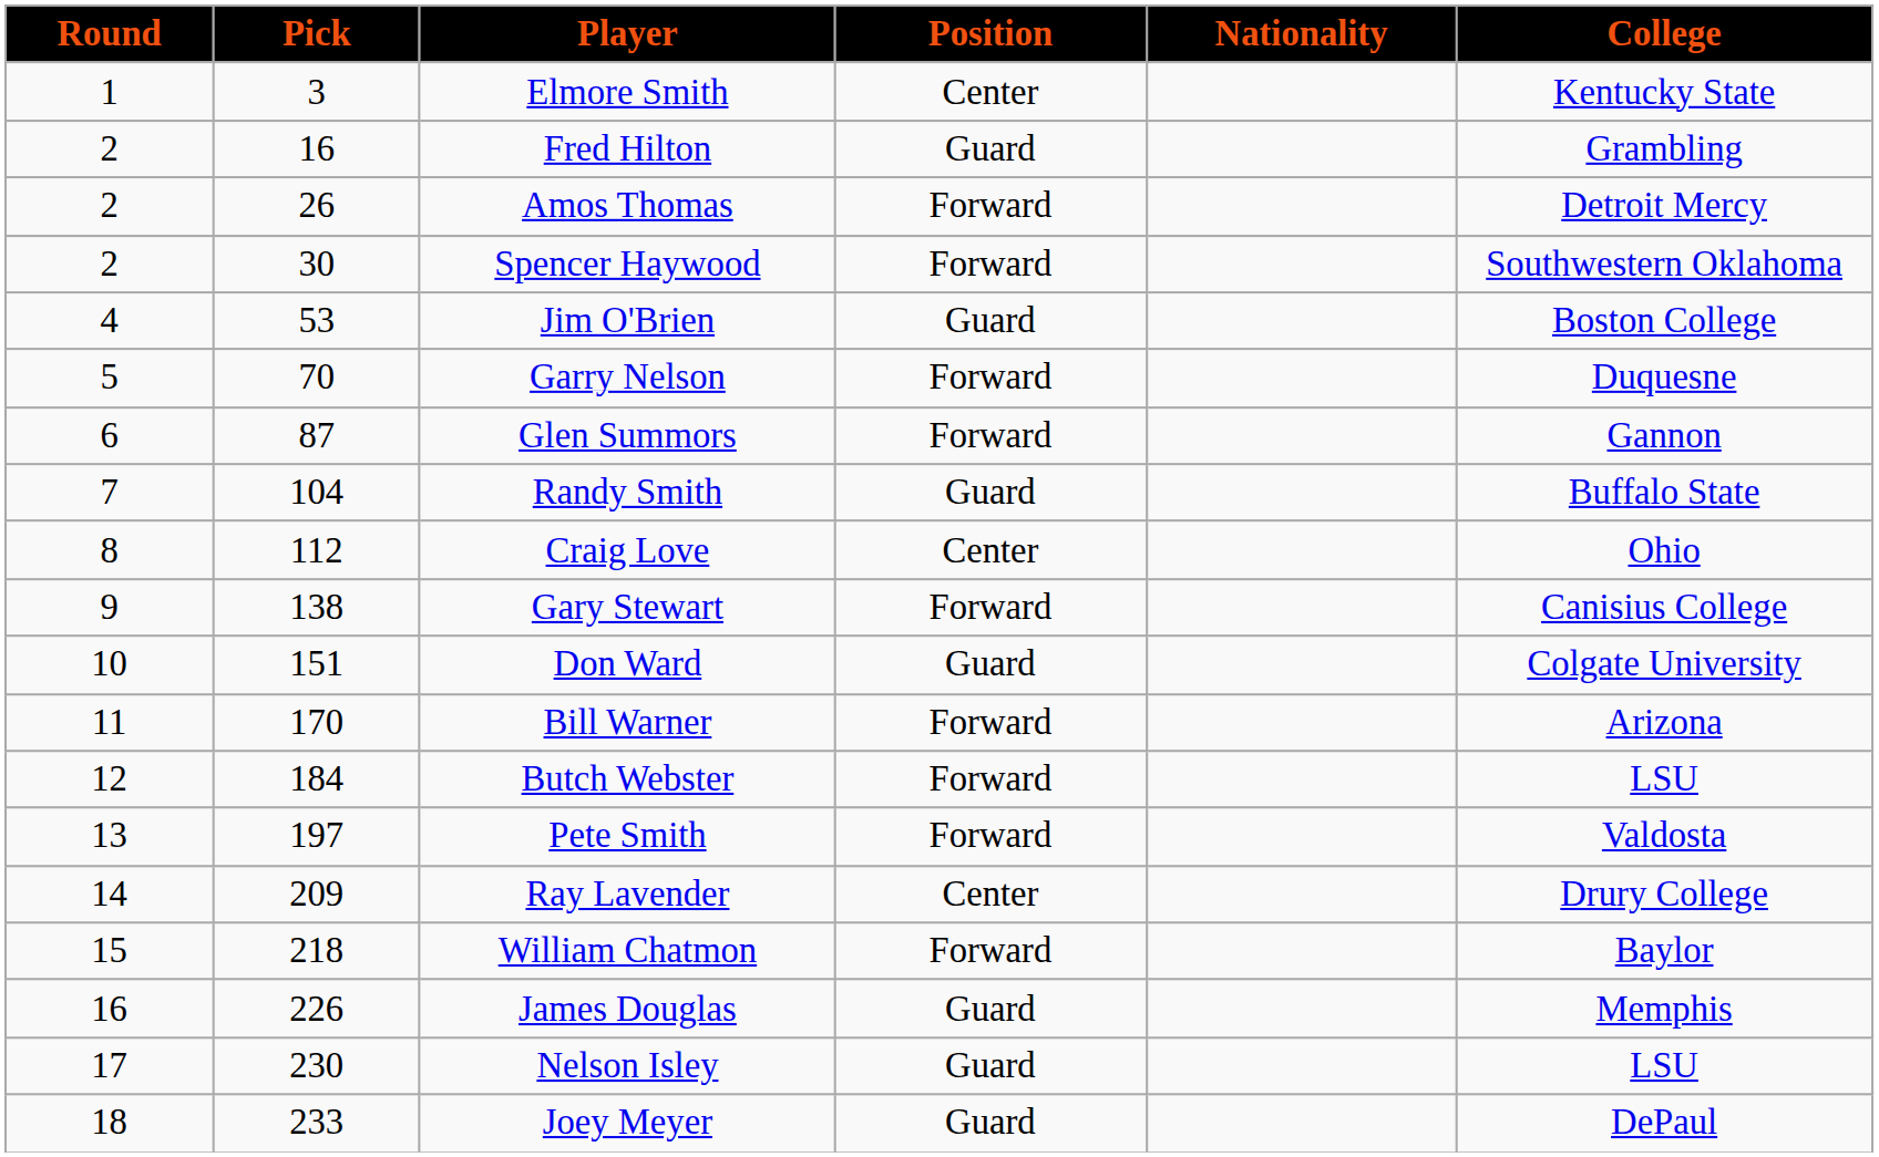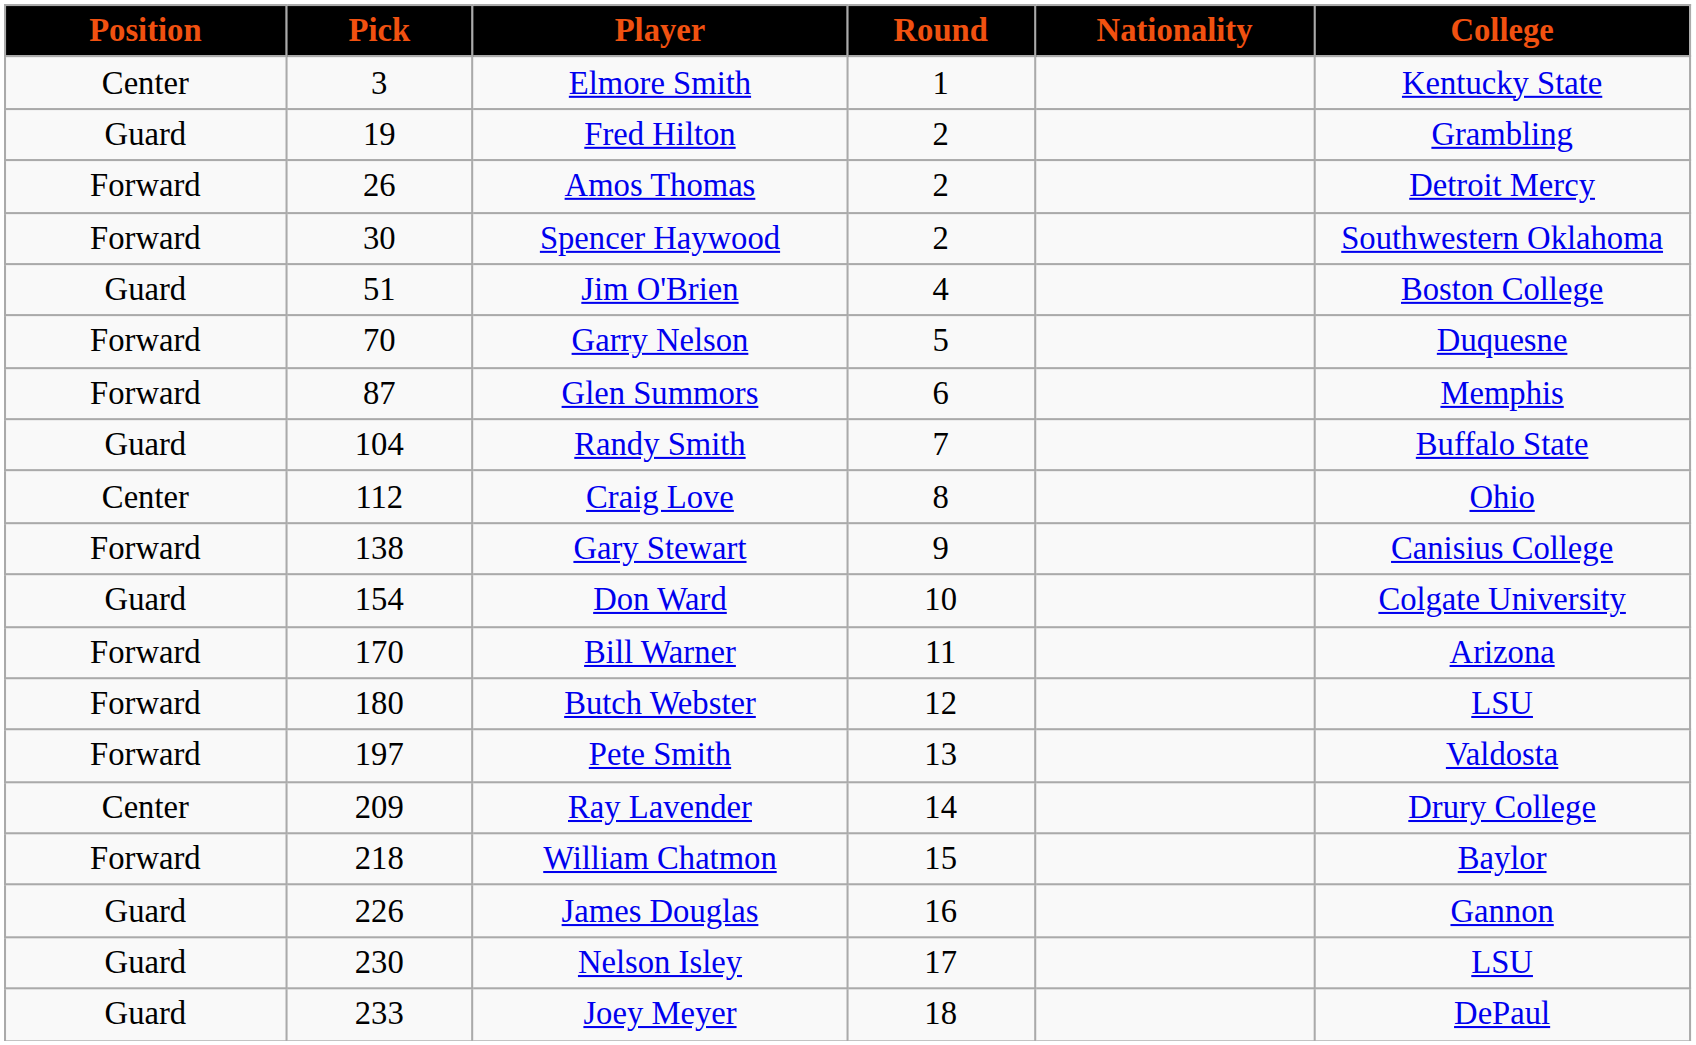 <table class="wikitable sortable sortable">
 <tr>
-<th style="background:#000000; color:#F15110" width="10%">Round</th>
+<th style="background:#000000; color:#F15110" width="15%">Position</th>
 <th style="background:#000000; color:#F15110" width="10%">Pick</th>
 <th style="background:#000000; color:#F15110" width="20%">Player</th>
-<th style="background:#000000; color:#F15110" width="15%">Position</th>
+<th style="background:#000000; color:#F15110" width="10%">Round</th>
 <th style="background:#000000; color:#F15110" width="15%">Nationality</th>
 <th style="background:#000000; color:#F15110" width="20%">College</th>
 </tr>
 <tr style="text-align: center">
-<td>1</td>
+<td>Center</td>
 <td>3</td>
 <td><a href='#'>Elmore Smith</a></td>
-<td>Center</td>
+<td>1</td>
 <td></td>
 <td><a href='#'>Kentucky State</a></td>
 </tr>
 <tr style="text-align: center">
+<td>Guard</td>
+<td>19</td>
+<td><a href='#'>Fred Hilton</a></td>
 <td>2</td>
-<td>16</td>
-<td><a href='#'>Fred Hilton</a></td>
-<td>Guard</td>
 <td></td>
 <td><a href='#'>Grambling</a></td>
 </tr>
 <tr style="text-align: center">
-<td>2</td>
+<td>Forward</td>
 <td>26</td>
 <td><a href='#'>Amos Thomas</a></td>
-<td>Forward</td>
+<td>2</td>
 <td></td>
 <td><a href='#'>Detroit Mercy</a></td>
 </tr>
 <tr style="text-align: center">
-<td>2</td>
+<td>Forward</td>
 <td>30</td>
 <td><a href='#'>Spencer Haywood</a></td>
-<td>Forward</td>
+<td>2</td>
 <td></td>
 <td><a href='#'>Southwestern Oklahoma</a></td>
 </tr>
 <tr style="text-align: center">
+<td>Guard</td>
+<td>51</td>
+<td><a href='#'>Jim O'Brien</a></td>
 <td>4</td>
-<td>53</td>
-<td><a href='#'>Jim O'Brien</a></td>
-<td>Guard</td>
 <td></td>
 <td><a href='#'>Boston College</a></td>
 </tr>
 <tr style="text-align: center">
-<td>5</td>
+<td>Forward</td>
 <td>70</td>
 <td><a href='#'>Garry Nelson</a></td>
-<td>Forward</td>
+<td>5</td>
 <td></td>
 <td><a href='#'>Duquesne</a></td>
 </tr>
 <tr style="text-align: center">
-<td>6</td>
+<td>Forward</td>
 <td>87</td>
 <td><a href='#'>Glen Summors</a></td>
+<td>6</td>
+<td></td>
+<td><a href='#'>Memphis</a></td>
+</tr>
+<tr style="text-align: center">
+<td>Guard</td>
+<td>104</td>
+<td><a href='#'>Randy Smith</a></td>
+<td>7</td>
+<td></td>
+<td><a href='#'>Buffalo State</a></td>
+</tr>
+<tr style="text-align: center">
+<td>Center</td>
+<td>112</td>
+<td><a href='#'>Craig Love</a></td>
+<td>8</td>
+<td></td>
+<td><a href='#'>Ohio</a></td>
+</tr>
+<tr style="text-align: center">
 <td>Forward</td>
+<td>138</td>
+<td><a href='#'>Gary Stewart</a></td>
+<td>9</td>
+<td></td>
+<td><a href='#'>Canisius College</a></td>
+</tr>
+<tr style="text-align: center">
+<td>Guard</td>
+<td>154</td>
+<td><a href='#'>Don Ward</a></td>
+<td>10</td>
+<td></td>
+<td><a href='#'>Colgate University</a></td>
+</tr>
+<tr style="text-align: center">
+<td>Forward</td>
+<td>170</td>
+<td><a href='#'>Bill Warner</a></td>
+<td>11</td>
+<td></td>
+<td><a href='#'>Arizona</a></td>
+</tr>
+<tr style="text-align: center">
+<td>Forward</td>
+<td>180</td>
+<td><a href='#'>Butch Webster</a></td>
+<td>12</td>
+<td></td>
+<td><a href='#'>LSU</a></td>
+</tr>
+<tr style="text-align: center">
+<td>Forward</td>
+<td>197</td>
+<td><a href='#'>Pete Smith</a></td>
+<td>13</td>
+<td></td>
+<td><a href='#'>Valdosta</a></td>
+</tr>
+<tr style="text-align: center">
+<td>Center</td>
+<td>209</td>
+<td><a href='#'>Ray Lavender</a></td>
+<td>14</td>
+<td></td>
+<td><a href='#'>Drury College</a></td>
+</tr>
+<tr style="text-align: center">
+<td>Forward</td>
+<td>218</td>
+<td><a href='#'>William Chatmon</a></td>
+<td>15</td>
+<td></td>
+<td><a href='#'>Baylor</a></td>
+</tr>
+<tr style="text-align: center">
+<td>Guard</td>
+<td>226</td>
+<td><a href='#'>James Douglas</a></td>
+<td>16</td>
 <td></td>
 <td><a href='#'>Gannon</a></td>
 </tr>
 <tr style="text-align: center">
-<td>7</td>
-<td>104</td>
-<td><a href='#'>Randy Smith</a></td>
 <td>Guard</td>
-<td></td>
-<td><a href='#'>Buffalo State</a></td>
-</tr>
-<tr style="text-align: center">
-<td>8</td>
-<td>112</td>
-<td><a href='#'>Craig Love</a></td>
-<td>Center</td>
-<td></td>
-<td><a href='#'>Ohio</a></td>
-</tr>
-<tr style="text-align: center">
-<td>9</td>
-<td>138</td>
-<td><a href='#'>Gary Stewart</a></td>
-<td>Forward</td>
-<td></td>
-<td><a href='#'>Canisius College</a></td>
-</tr>
-<tr style="text-align: center">
-<td>10</td>
-<td>151</td>
-<td><a href='#'>Don Ward</a></td>
-<td>Guard</td>
-<td></td>
-<td><a href='#'>Colgate University</a></td>
-</tr>
-<tr style="text-align: center">
-<td>11</td>
-<td>170</td>
-<td><a href='#'>Bill Warner</a></td>
-<td>Forward</td>
-<td></td>
-<td><a href='#'>Arizona</a></td>
-</tr>
-<tr style="text-align: center">
-<td>12</td>
-<td>184</td>
-<td><a href='#'>Butch Webster</a></td>
-<td>Forward</td>
+<td>230</td>
+<td><a href='#'>Nelson Isley</a></td>
+<td>17</td>
 <td></td>
 <td><a href='#'>LSU</a></td>
 </tr>
 <tr style="text-align: center">
-<td>13</td>
-<td>197</td>
-<td><a href='#'>Pete Smith</a></td>
-<td>Forward</td>
-<td></td>
-<td><a href='#'>Valdosta</a></td>
-</tr>
-<tr style="text-align: center">
-<td>14</td>
-<td>209</td>
-<td><a href='#'>Ray Lavender</a></td>
-<td>Center</td>
-<td></td>
-<td><a href='#'>Drury College</a></td>
-</tr>
-<tr style="text-align: center">
-<td>15</td>
-<td>218</td>
-<td><a href='#'>William Chatmon</a></td>
-<td>Forward</td>
-<td></td>
-<td><a href='#'>Baylor</a></td>
-</tr>
-<tr style="text-align: center">
-<td>16</td>
-<td>226</td>
-<td><a href='#'>James Douglas</a></td>
 <td>Guard</td>
-<td></td>
-<td><a href='#'>Memphis</a></td>
-</tr>
-<tr style="text-align: center">
-<td>17</td>
-<td>230</td>
-<td><a href='#'>Nelson Isley</a></td>
-<td>Guard</td>
-<td></td>
-<td><a href='#'>LSU</a></td>
-</tr>
-<tr style="text-align: center">
-<td>18</td>
 <td>233</td>
 <td><a href='#'>Joey Meyer</a></td>
-<td>Guard</td>
+<td>18</td>
 <td></td>
 <td><a href='#'>DePaul</a></td>
 </tr>
 </table>
